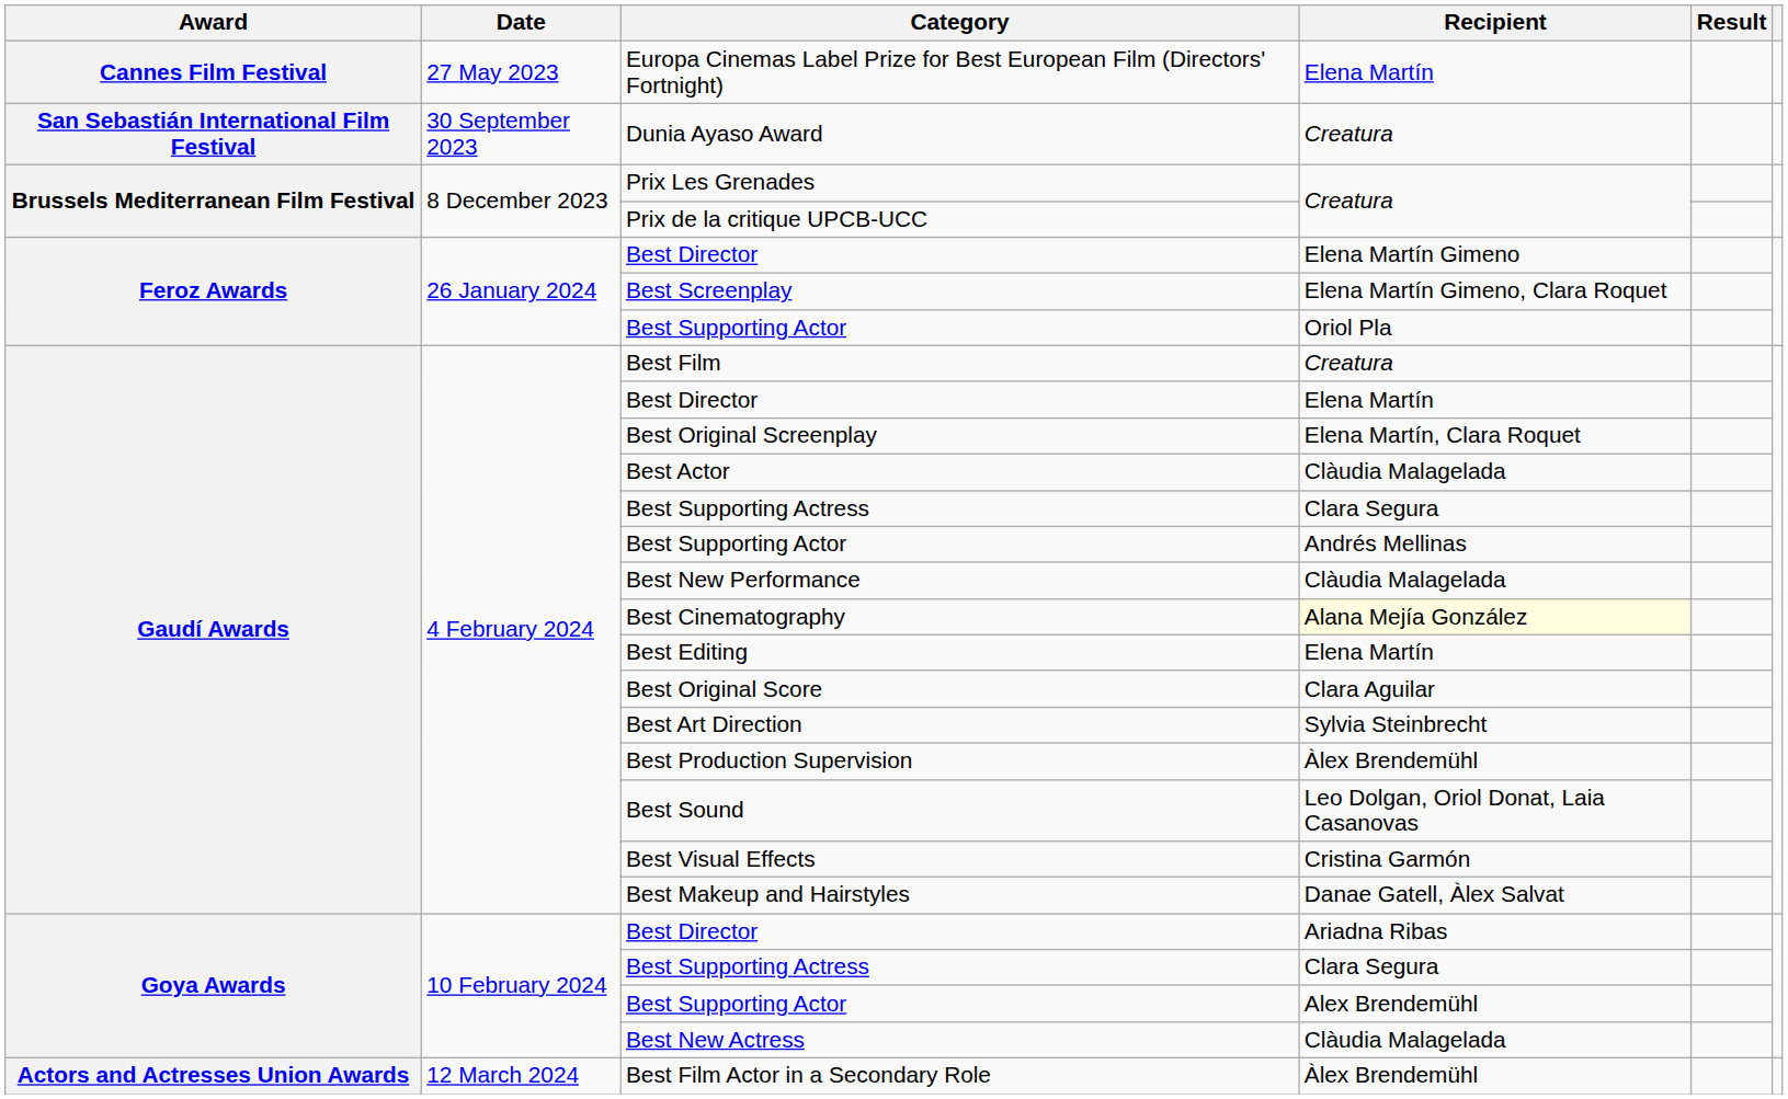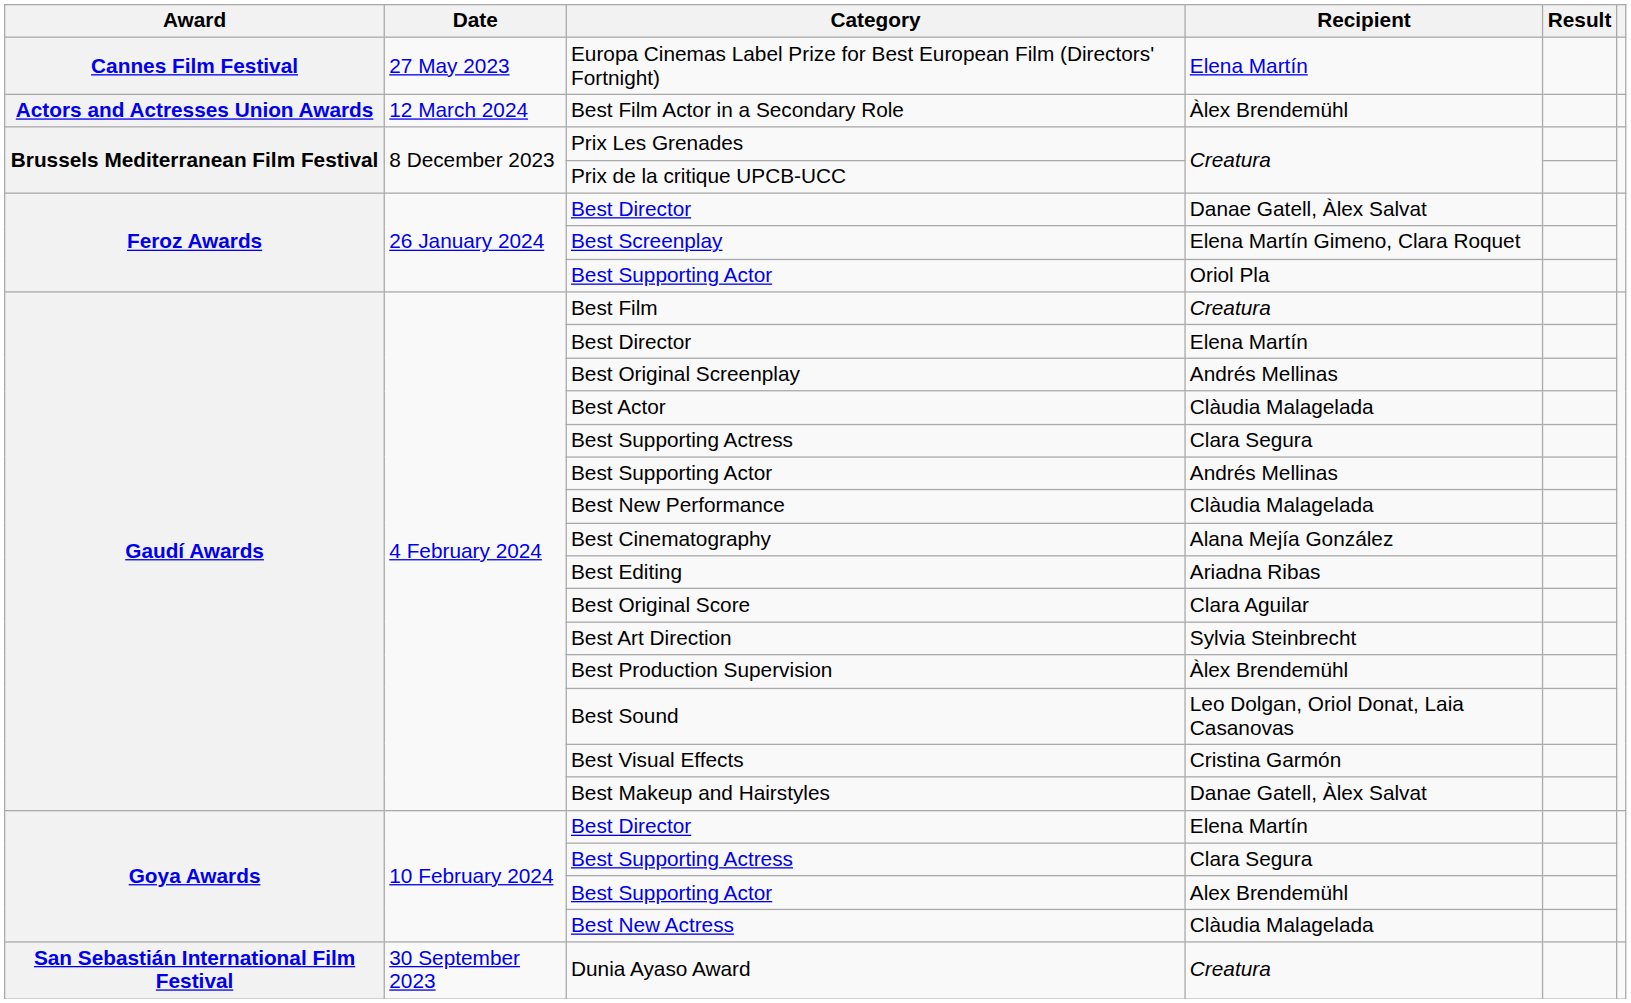 <table class="wikitable sortable plainrowheaders">
 <tr>
 <th>Award</th>
 <th>Date</th>
 <th>Category</th>
 <th>Recipient</th>
 <th>Result</th>
 <th></th>
 </tr>
 <tr>
 <th scope="row"><a href='#'>Cannes Film Festival</a></th>
 <td><a href='#'>27 May 2023</a></td>
 <td>Europa Cinemas Label Prize for Best European Film (Directors' Fortnight)</td>
 <td><a href='#'>Elena Martín</a></td>
 <td></td>
 <td align="center"></td>
 </tr>
 <tr>
-<th scope="row"><a href='#'>San Sebastián International Film Festival</a></th>
-<td><a href='#'>30 September 2023</a></td>
-<td>Dunia Ayaso Award</td>
-<td><em>Creatura</em></td>
+<th scope="row"><a href='#'>Actors and Actresses Union Awards</a></th>
+<td><a href='#'>12 March 2024</a></td>
+<td>Best Film Actor in a Secondary Role</td>
+<td>Àlex Brendemühl</td>
 <td></td>
-<td align="center"></td>
+<td></td>
 </tr>
 <tr>
 <th rowspan="2" scope="row">Brussels Mediterranean Film Festival</th>
 <td rowspan="2">8 December 2023</td>
 <td>Prix Les Grenades</td>
 <td rowspan="2"><em>Creatura</em></td>
 <td></td>
 <td rowspan="2" align="center"></td>
 </tr>
 <tr>
 <td>Prix de la critique UPCB-UCC</td>
 <td></td>
 </tr>
 <tr>
 <th scope="row" rowspan = "3"><a href='#'>Feroz Awards</a></th>
 <td rowspan = "3"><a href='#'>26 January 2024</a></td>
 <td><a href='#'>Best Director</a></td>
-<td>Elena Martín Gimeno</td>
+<td>Danae Gatell, Àlex Salvat</td>
 <td></td>
 <td rowspan = "3"></td>
 </tr>
 <tr>
 <td><a href='#'>Best Screenplay</a></td>
 <td>Elena Martín Gimeno, Clara Roquet</td>
 <td></td>
 </tr>
 <tr>
 <td><a href='#'>Best Supporting Actor</a></td>
 <td>Oriol Pla</td>
 <td></td>
 </tr>
 <tr>
 <th scope ="row" rowspan = "15"><a href='#'>Gaudí Awards</a></th>
 <td rowspan = 15><a href='#'>4 February 2024</a></td>
 <td>Best Film</td>
 <td><em>Creatura</em></td>
 <td></td>
 <td rowspan = "15"></td>
 </tr>
 <tr>
 <td>Best Director</td>
 <td>Elena Martín</td>
 <td></td>
 </tr>
 <tr>
 <td>Best Original Screenplay</td>
-<td>Elena Martín, Clara Roquet</td>
+<td>Andrés Mellinas</td>
 <td></td>
 </tr>
 <tr>
 <td>Best Actor</td>
 <td>Clàudia Malagelada</td>
 <td></td>
 </tr>
 <tr>
 <td>Best Supporting Actress</td>
 <td>Clara Segura</td>
 <td></td>
 </tr>
 <tr>
 <td>Best Supporting Actor</td>
 <td>Andrés Mellinas</td>
 <td></td>
 </tr>
 <tr>
 <td>Best New Performance</td>
 <td>Clàudia Malagelada</td>
 <td></td>
 </tr>
 <tr>
 <td>Best Cinematography</td>
-<td style="background: lightyellow;">Alana Mejía González</td>
+<td>Alana Mejía González</td>
 <td></td>
 </tr>
 <tr>
 <td>Best Editing</td>
-<td>Elena Martín</td>
+<td>Ariadna Ribas</td>
 <td></td>
 </tr>
 <tr>
 <td>Best Original Score</td>
 <td>Clara Aguilar</td>
 <td></td>
 </tr>
 <tr>
 <td>Best Art Direction</td>
 <td>Sylvia Steinbrecht</td>
 <td></td>
 </tr>
 <tr>
 <td>Best Production Supervision</td>
 <td>Àlex Brendemühl</td>
 <td></td>
 </tr>
 <tr>
 <td>Best Sound</td>
 <td>Leo Dolgan, Oriol Donat, Laia Casanovas</td>
 <td></td>
 </tr>
 <tr>
 <td>Best Visual Effects</td>
 <td>Cristina Garmón</td>
 <td></td>
 </tr>
 <tr>
 <td>Best Makeup and Hairstyles</td>
 <td>Danae Gatell, Àlex Salvat</td>
 <td></td>
 </tr>
 <tr>
 <th scope="row" rowspan = "4"><a href='#'>Goya Awards</a></th>
 <td rowspan = "4"><a href='#'>10 February 2024</a></td>
 <td><a href='#'>Best Director</a></td>
-<td>Ariadna Ribas</td>
+<td>Elena Martín</td>
 <td></td>
 <td rowspan = "4"></td>
 </tr>
 <tr>
 <td><a href='#'>Best Supporting Actress</a></td>
 <td>Clara Segura</td>
 <td></td>
 </tr>
 <tr>
 <td><a href='#'>Best Supporting Actor</a></td>
 <td>Alex Brendemühl</td>
 <td></td>
 </tr>
 <tr>
 <td><a href='#'>Best New Actress</a></td>
 <td>Clàudia Malagelada</td>
 <td></td>
 </tr>
 <tr>
-<th scope="row"><a href='#'>Actors and Actresses Union Awards</a></th>
-<td><a href='#'>12 March 2024</a></td>
-<td>Best Film Actor in a Secondary Role</td>
-<td>Àlex Brendemühl</td>
+<th scope="row"><a href='#'>San Sebastián International Film Festival</a></th>
+<td><a href='#'>30 September 2023</a></td>
+<td>Dunia Ayaso Award</td>
+<td><em>Creatura</em></td>
 <td></td>
-<td></td>
+<td align="center"></td>
 </tr>
 </table>
